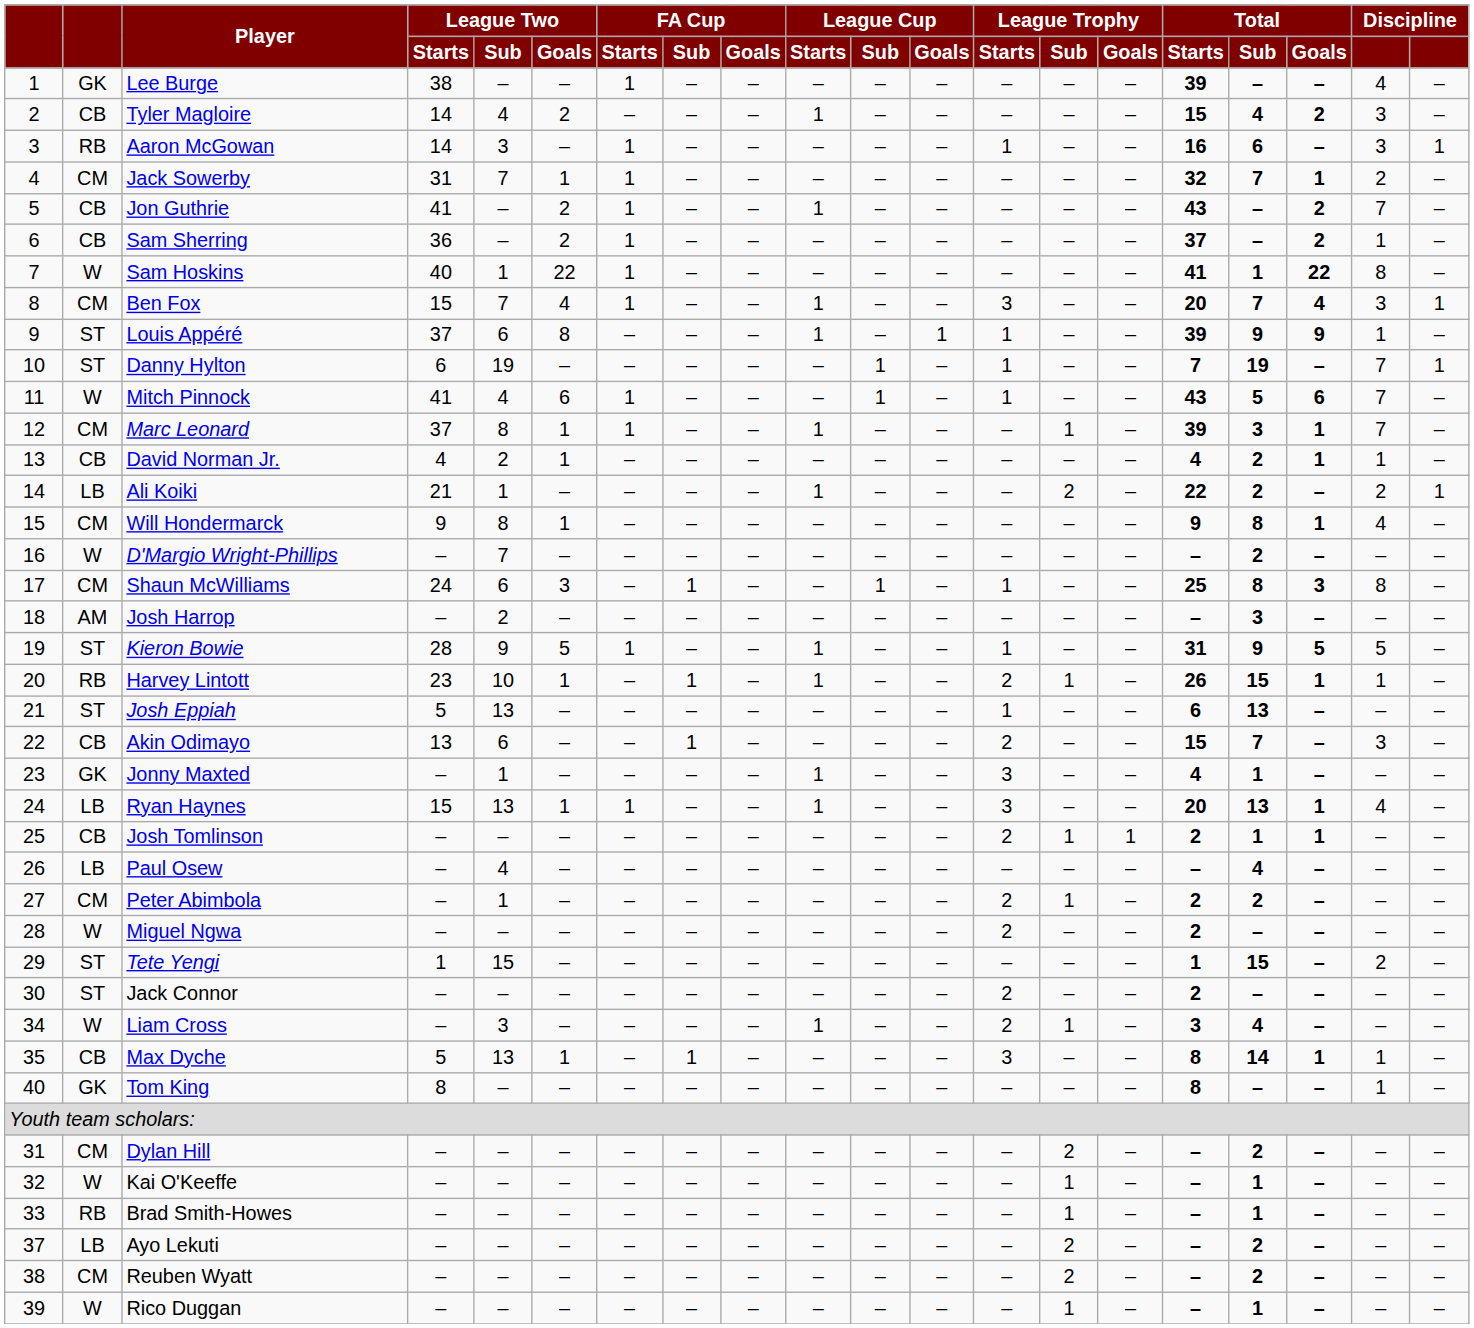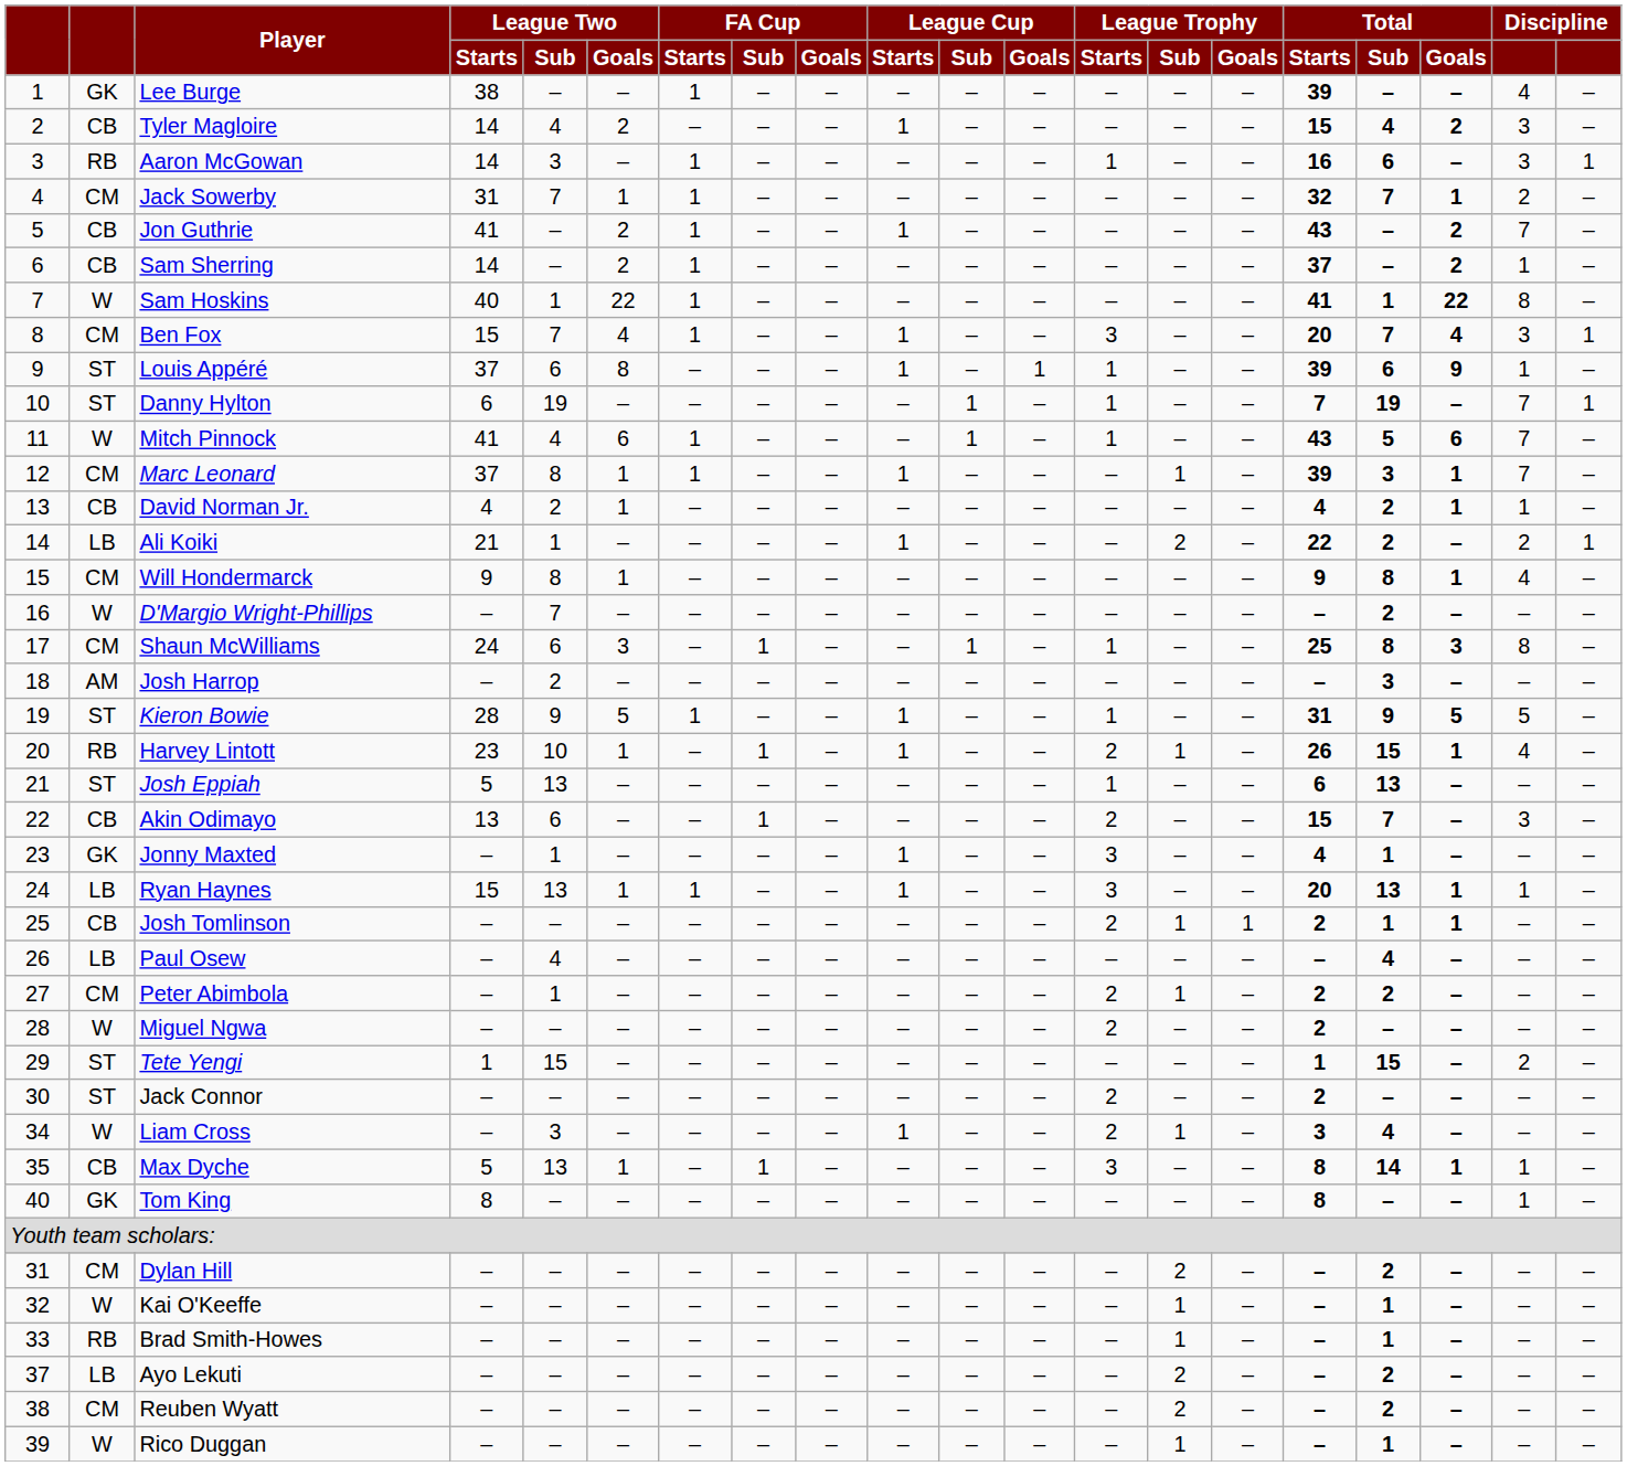 <table class="wikitable"  style="text-align:center; font-size:90%; width:84%;">
 <tr>
 <th rowspan="2" style="background:maroon; color:white;  width: 4%"></th>
 <th rowspan="2" style="background:maroon; color:white;  width: 4%"></th>
 <th rowspan="2" style="background:maroon; color:white; ">Player</th>
 <th colspan="3" style="background:maroon; color:white; ">League Two</th>
 <th colspan="3" style="background:maroon; color:white; ">FA Cup</th>
 <th colspan="3" style="background:maroon; color:white; ">League Cup</th>
 <th colspan="3" style="background:maroon; color:white; ">League Trophy</th>
 <th colspan="3" style="background:maroon; color:white; ">Total</th>
 <th colspan="2" style="background:maroon; color:white; ">Discipline</th>
 </tr>
 <tr>
 <th style="background:maroon; color:white;  width: 4%;">Starts</th>
 <th style="background:maroon; color:white;  width: 4%;">Sub</th>
 <th style="background:maroon; color:white;  width: 4%;">Goals</th>
 <th style="background:maroon; color:white;  width: 4%;">Starts</th>
 <th style="background:maroon; color:white;  width: 4%;">Sub</th>
 <th style="background:maroon; color:white;  width: 4%;">Goals</th>
 <th style="background:maroon; color:white;  width: 4%;">Starts</th>
 <th style="background:maroon; color:white;  width: 4%;">Sub</th>
 <th style="background:maroon; color:white;  width: 4%;">Goals</th>
 <th style="background:maroon; color:white;  width: 4%;">Starts</th>
 <th style="background:maroon; color:white;  width: 4%;">Sub</th>
 <th style="background:maroon; color:white;  width: 4%;">Goals</th>
 <th style="background:maroon; color:white;  width: 4%;">Starts</th>
 <th style="background:maroon; color:white;  width: 4%;">Sub</th>
 <th style="background:maroon; color:white;  width: 4%;">Goals</th>
 <th style="background:maroon; color:white;  width: 4%;"></th>
 <th style="background:maroon; color:white;  width: 4%;"></th>
 </tr>
 <tr>
 <td>1</td>
 <td>GK</td>
 <td style="text-align:left;"><a href='#'>Lee Burge</a></td>
 <td>38</td>
 <td>–</td>
 <td>–</td>
 <td>1</td>
 <td>–</td>
 <td>–</td>
 <td>–</td>
 <td>–</td>
 <td>–</td>
 <td>–</td>
 <td>–</td>
 <td>–</td>
 <td><strong>39</strong></td>
 <td><strong>–</strong></td>
 <td><strong>–</strong></td>
 <td>4</td>
 <td>–</td>
 </tr>
 <tr>
 <td>2</td>
 <td>CB</td>
 <td style="text-align:left;"><a href='#'>Tyler Magloire</a></td>
 <td>14</td>
 <td>4</td>
 <td>2</td>
 <td>–</td>
 <td>–</td>
 <td>–</td>
 <td>1</td>
 <td>–</td>
 <td>–</td>
 <td>–</td>
 <td>–</td>
 <td>–</td>
 <td><strong>15</strong></td>
 <td><strong>4</strong></td>
 <td><strong>2</strong></td>
 <td>3</td>
 <td>–</td>
 </tr>
 <tr>
 <td>3</td>
 <td>RB</td>
 <td style="text-align:left;"><a href='#'>Aaron McGowan</a></td>
 <td>14</td>
 <td>3</td>
 <td>–</td>
 <td>1</td>
 <td>–</td>
 <td>–</td>
 <td>–</td>
 <td>–</td>
 <td>–</td>
 <td>1</td>
 <td>–</td>
 <td>–</td>
 <td><strong>16</strong></td>
 <td><strong>6</strong></td>
 <td><strong>–</strong></td>
 <td>3</td>
 <td>1</td>
 </tr>
 <tr>
 <td>4</td>
 <td>CM</td>
 <td style="text-align:left;"><a href='#'>Jack Sowerby</a></td>
 <td>31</td>
 <td>7</td>
 <td>1</td>
 <td>1</td>
 <td>–</td>
 <td>–</td>
 <td>–</td>
 <td>–</td>
 <td>–</td>
 <td>–</td>
 <td>–</td>
 <td>–</td>
 <td><strong>32</strong></td>
 <td><strong>7</strong></td>
 <td><strong>1</strong></td>
 <td>2</td>
 <td>–</td>
 </tr>
 <tr>
 <td>5</td>
 <td>CB</td>
 <td style="text-align:left;"><a href='#'>Jon Guthrie</a></td>
 <td>41</td>
 <td>–</td>
 <td>2</td>
 <td>1</td>
 <td>–</td>
 <td>–</td>
 <td>1</td>
 <td>–</td>
 <td>–</td>
 <td>–</td>
 <td>–</td>
 <td>–</td>
 <td><strong>43</strong></td>
 <td><strong>–</strong></td>
 <td><strong>2</strong></td>
 <td>7</td>
 <td>–</td>
 </tr>
 <tr>
 <td>6</td>
 <td>CB</td>
 <td style="text-align:left;"><a href='#'>Sam Sherring</a></td>
-<td>36</td>
+<td>14</td>
 <td>–</td>
 <td>2</td>
 <td>1</td>
 <td>–</td>
 <td>–</td>
 <td>–</td>
 <td>–</td>
 <td>–</td>
 <td>–</td>
 <td>–</td>
 <td>–</td>
 <td><strong>37</strong></td>
 <td><strong>–</strong></td>
 <td><strong>2</strong></td>
 <td>1</td>
 <td>–</td>
 </tr>
 <tr>
 <td>7</td>
 <td>W</td>
 <td style="text-align:left;"><a href='#'>Sam Hoskins</a></td>
 <td>40</td>
 <td>1</td>
 <td>22</td>
 <td>1</td>
 <td>–</td>
 <td>–</td>
 <td>–</td>
 <td>–</td>
 <td>–</td>
 <td>–</td>
 <td>–</td>
 <td>–</td>
 <td><strong>41</strong></td>
 <td><strong>1</strong></td>
 <td><strong>22</strong></td>
 <td>8</td>
 <td>–</td>
 </tr>
 <tr>
 <td>8</td>
 <td>CM</td>
 <td style="text-align:left;"><a href='#'>Ben Fox</a></td>
 <td>15</td>
 <td>7</td>
 <td>4</td>
 <td>1</td>
 <td>–</td>
 <td>–</td>
 <td>1</td>
 <td>–</td>
 <td>–</td>
 <td>3</td>
 <td>–</td>
 <td>–</td>
 <td><strong>20</strong></td>
 <td><strong>7</strong></td>
 <td><strong>4</strong></td>
 <td>3</td>
 <td>1</td>
 </tr>
 <tr>
 <td>9</td>
 <td>ST</td>
 <td style="text-align:left;"><a href='#'>Louis Appéré</a></td>
 <td>37</td>
 <td>6</td>
 <td>8</td>
 <td>–</td>
 <td>–</td>
 <td>–</td>
 <td>1</td>
 <td>–</td>
 <td>1</td>
 <td>1</td>
 <td>–</td>
 <td>–</td>
 <td><strong>39</strong></td>
-<td><strong>9</strong></td>
+<td><strong>6</strong></td>
 <td><strong>9</strong></td>
 <td>1</td>
 <td>–</td>
 </tr>
 <tr>
 <td>10</td>
 <td>ST</td>
 <td style="text-align:left;"><a href='#'>Danny Hylton</a></td>
 <td>6</td>
 <td>19</td>
 <td>–</td>
 <td>–</td>
 <td>–</td>
 <td>–</td>
 <td>–</td>
 <td>1</td>
 <td>–</td>
 <td>1</td>
 <td>–</td>
 <td>–</td>
 <td><strong>7</strong></td>
 <td><strong>19</strong></td>
 <td><strong>–</strong></td>
 <td>7</td>
 <td>1</td>
 </tr>
 <tr>
 <td>11</td>
 <td>W</td>
 <td style="text-align:left;"><a href='#'>Mitch Pinnock</a></td>
 <td>41</td>
 <td>4</td>
 <td>6</td>
 <td>1</td>
 <td>–</td>
 <td>–</td>
 <td>–</td>
 <td>1</td>
 <td>–</td>
 <td>1</td>
 <td>–</td>
 <td>–</td>
 <td><strong>43</strong></td>
 <td><strong>5</strong></td>
 <td><strong>6</strong></td>
 <td>7</td>
 <td>–</td>
 </tr>
 <tr>
 <td>12</td>
 <td>CM</td>
 <td style="text-align:left;"><em><a href='#'>Marc Leonard</a></em></td>
 <td>37</td>
 <td>8</td>
 <td>1</td>
 <td>1</td>
 <td>–</td>
 <td>–</td>
 <td>1</td>
 <td>–</td>
 <td>–</td>
 <td>–</td>
 <td>1</td>
 <td>–</td>
 <td><strong>39</strong></td>
 <td><strong>3</strong></td>
 <td><strong>1</strong></td>
 <td>7</td>
 <td>–</td>
 </tr>
 <tr>
 <td>13</td>
 <td>CB</td>
 <td style="text-align:left;"><a href='#'>David Norman Jr.</a></td>
 <td>4</td>
 <td>2</td>
 <td>1</td>
 <td>–</td>
 <td>–</td>
 <td>–</td>
 <td>–</td>
 <td>–</td>
 <td>–</td>
 <td>–</td>
 <td>–</td>
 <td>–</td>
 <td><strong>4</strong></td>
 <td><strong>2</strong></td>
 <td><strong>1</strong></td>
 <td>1</td>
 <td>–</td>
 </tr>
 <tr>
 <td>14</td>
 <td>LB</td>
 <td style="text-align:left;"><a href='#'>Ali Koiki</a></td>
 <td>21</td>
 <td>1</td>
 <td>–</td>
 <td>–</td>
 <td>–</td>
 <td>–</td>
 <td>1</td>
 <td>–</td>
 <td>–</td>
 <td>–</td>
 <td>2</td>
 <td>–</td>
 <td><strong>22</strong></td>
 <td><strong>2</strong></td>
 <td><strong>–</strong></td>
 <td>2</td>
 <td>1</td>
 </tr>
 <tr>
 <td>15</td>
 <td>CM</td>
 <td style="text-align:left;"><a href='#'>Will Hondermarck</a></td>
 <td>9</td>
 <td>8</td>
 <td>1</td>
 <td>–</td>
 <td>–</td>
 <td>–</td>
 <td>–</td>
 <td>–</td>
 <td>–</td>
 <td>–</td>
 <td>–</td>
 <td>–</td>
 <td><strong>9</strong></td>
 <td><strong>8</strong></td>
 <td><strong>1</strong></td>
 <td>4</td>
 <td>–</td>
 </tr>
 <tr>
 <td>16</td>
 <td>W</td>
 <td style="text-align:left;"><em><a href='#'>D'Margio Wright-Phillips</a></em></td>
 <td>–</td>
 <td>7</td>
 <td>–</td>
 <td>–</td>
 <td>–</td>
 <td>–</td>
 <td>–</td>
 <td>–</td>
 <td>–</td>
 <td>–</td>
 <td>–</td>
 <td>–</td>
 <td><strong>–</strong></td>
 <td><strong>2</strong></td>
 <td><strong>–</strong></td>
 <td>–</td>
 <td>–</td>
 </tr>
 <tr>
 <td>17</td>
 <td>CM</td>
 <td style="text-align:left;"><a href='#'>Shaun McWilliams</a></td>
 <td>24</td>
 <td>6</td>
 <td>3</td>
 <td>–</td>
 <td>1</td>
 <td>–</td>
 <td>–</td>
 <td>1</td>
 <td>–</td>
 <td>1</td>
 <td>–</td>
 <td>–</td>
 <td><strong>25</strong></td>
 <td><strong>8</strong></td>
 <td><strong>3</strong></td>
 <td>8</td>
 <td>–</td>
 </tr>
 <tr>
 <td>18</td>
 <td>AM</td>
 <td style="text-align:left;"><a href='#'>Josh Harrop</a></td>
 <td>–</td>
 <td>2</td>
 <td>–</td>
 <td>–</td>
 <td>–</td>
 <td>–</td>
 <td>–</td>
 <td>–</td>
 <td>–</td>
 <td>–</td>
 <td>–</td>
 <td>–</td>
 <td><strong>–</strong></td>
 <td><strong>3</strong></td>
 <td><strong>–</strong></td>
 <td>–</td>
 <td>–</td>
 </tr>
 <tr>
 <td>19</td>
 <td>ST</td>
 <td style="text-align:left;"><em><a href='#'>Kieron Bowie</a></em></td>
 <td>28</td>
 <td>9</td>
 <td>5</td>
 <td>1</td>
 <td>–</td>
 <td>–</td>
 <td>1</td>
 <td>–</td>
 <td>–</td>
 <td>1</td>
 <td>–</td>
 <td>–</td>
 <td><strong>31</strong></td>
 <td><strong>9</strong></td>
 <td><strong>5</strong></td>
 <td>5</td>
 <td>–</td>
 </tr>
 <tr>
 <td>20</td>
 <td>RB</td>
 <td style="text-align:left;"><a href='#'>Harvey Lintott</a></td>
 <td>23</td>
 <td>10</td>
 <td>1</td>
 <td>–</td>
 <td>1</td>
 <td>–</td>
 <td>1</td>
 <td>–</td>
 <td>–</td>
 <td>2</td>
 <td>1</td>
 <td>–</td>
 <td><strong>26</strong></td>
 <td><strong>15</strong></td>
 <td><strong>1</strong></td>
-<td>1</td>
+<td>4</td>
 <td>–</td>
 </tr>
 <tr>
 <td>21</td>
 <td>ST</td>
 <td style="text-align:left;"><em><a href='#'>Josh Eppiah</a></em></td>
 <td>5</td>
 <td>13</td>
 <td>–</td>
 <td>–</td>
 <td>–</td>
 <td>–</td>
 <td>–</td>
 <td>–</td>
 <td>–</td>
 <td>1</td>
 <td>–</td>
 <td>–</td>
 <td><strong>6</strong></td>
 <td><strong>13</strong></td>
 <td><strong>–</strong></td>
 <td>–</td>
 <td>–</td>
 </tr>
 <tr>
 <td>22</td>
 <td>CB</td>
 <td style="text-align:left;"><a href='#'>Akin Odimayo</a></td>
 <td>13</td>
 <td>6</td>
 <td>–</td>
 <td>–</td>
 <td>1</td>
 <td>–</td>
 <td>–</td>
 <td>–</td>
 <td>–</td>
 <td>2</td>
 <td>–</td>
 <td>–</td>
 <td><strong>15</strong></td>
 <td><strong>7</strong></td>
 <td><strong>–</strong></td>
 <td>3</td>
 <td>–</td>
 </tr>
 <tr>
 <td>23</td>
 <td>GK</td>
 <td style="text-align:left;"><a href='#'>Jonny Maxted</a></td>
 <td>–</td>
 <td>1</td>
 <td>–</td>
 <td>–</td>
 <td>–</td>
 <td>–</td>
 <td>1</td>
 <td>–</td>
 <td>–</td>
 <td>3</td>
 <td>–</td>
 <td>–</td>
 <td><strong>4</strong></td>
 <td><strong>1</strong></td>
 <td><strong>–</strong></td>
 <td>–</td>
 <td>–</td>
 </tr>
 <tr>
 <td>24</td>
 <td>LB</td>
 <td style="text-align:left;"><a href='#'>Ryan Haynes</a></td>
 <td>15</td>
 <td>13</td>
 <td>1</td>
 <td>1</td>
 <td>–</td>
 <td>–</td>
 <td>1</td>
 <td>–</td>
 <td>–</td>
 <td>3</td>
 <td>–</td>
 <td>–</td>
 <td><strong>20</strong></td>
 <td><strong>13</strong></td>
 <td><strong>1</strong></td>
-<td>4</td>
+<td>1</td>
 <td>–</td>
 </tr>
 <tr>
 <td>25</td>
 <td>CB</td>
 <td style="text-align:left;"><a href='#'>Josh Tomlinson</a></td>
 <td>–</td>
 <td>–</td>
 <td>–</td>
 <td>–</td>
 <td>–</td>
 <td>–</td>
 <td>–</td>
 <td>–</td>
 <td>–</td>
 <td>2</td>
 <td>1</td>
 <td>1</td>
 <td><strong>2</strong></td>
 <td><strong>1</strong></td>
 <td><strong>1</strong></td>
 <td>–</td>
 <td>–</td>
 </tr>
 <tr>
 <td>26</td>
 <td>LB</td>
 <td style="text-align:left;"><a href='#'>Paul Osew</a></td>
 <td>–</td>
 <td>4</td>
 <td>–</td>
 <td>–</td>
 <td>–</td>
 <td>–</td>
 <td>–</td>
 <td>–</td>
 <td>–</td>
 <td>–</td>
 <td>–</td>
 <td>–</td>
 <td><strong>–</strong></td>
 <td><strong>4</strong></td>
 <td><strong>–</strong></td>
 <td>–</td>
 <td>–</td>
 </tr>
 <tr>
 <td>27</td>
 <td>CM</td>
 <td style="text-align:left;"><a href='#'>Peter Abimbola</a></td>
 <td>–</td>
 <td>1</td>
 <td>–</td>
 <td>–</td>
 <td>–</td>
 <td>–</td>
 <td>–</td>
 <td>–</td>
 <td>–</td>
 <td>2</td>
 <td>1</td>
 <td>–</td>
 <td><strong>2</strong></td>
 <td><strong>2</strong></td>
 <td><strong>–</strong></td>
 <td>–</td>
 <td>–</td>
 </tr>
 <tr>
 <td>28</td>
 <td>W</td>
 <td style="text-align:left;"><a href='#'>Miguel Ngwa</a></td>
 <td>–</td>
 <td>–</td>
 <td>–</td>
 <td>–</td>
 <td>–</td>
 <td>–</td>
 <td>–</td>
 <td>–</td>
 <td>–</td>
 <td>2</td>
 <td>–</td>
 <td>–</td>
 <td><strong>2</strong></td>
 <td><strong>–</strong></td>
 <td><strong>–</strong></td>
 <td>–</td>
 <td>–</td>
 </tr>
 <tr>
 <td>29</td>
 <td>ST</td>
 <td style="text-align:left;"><em><a href='#'>Tete Yengi</a></em></td>
 <td>1</td>
 <td>15</td>
 <td>–</td>
 <td>–</td>
 <td>–</td>
 <td>–</td>
 <td>–</td>
 <td>–</td>
 <td>–</td>
 <td>–</td>
 <td>–</td>
 <td>–</td>
 <td><strong>1</strong></td>
 <td><strong>15</strong></td>
 <td><strong>–</strong></td>
 <td>2</td>
 <td>–</td>
 </tr>
 <tr>
 <td>30</td>
 <td>ST</td>
 <td style="text-align:left;">Jack Connor</td>
 <td>–</td>
 <td>–</td>
 <td>–</td>
 <td>–</td>
 <td>–</td>
 <td>–</td>
 <td>–</td>
 <td>–</td>
 <td>–</td>
 <td>2</td>
 <td>–</td>
 <td>–</td>
 <td><strong>2</strong></td>
 <td><strong>–</strong></td>
 <td><strong>–</strong></td>
 <td>–</td>
 <td>–</td>
 </tr>
 <tr>
 <td>34</td>
 <td>W</td>
 <td style="text-align:left;"><a href='#'>Liam Cross</a></td>
 <td>–</td>
 <td>3</td>
 <td>–</td>
 <td>–</td>
 <td>–</td>
 <td>–</td>
 <td>1</td>
 <td>–</td>
 <td>–</td>
 <td>2</td>
 <td>1</td>
 <td>–</td>
 <td><strong>3</strong></td>
 <td><strong>4</strong></td>
 <td><strong>–</strong></td>
 <td>–</td>
 <td>–</td>
 </tr>
 <tr>
 <td>35</td>
 <td>CB</td>
 <td style="text-align:left;"><a href='#'>Max Dyche</a></td>
 <td>5</td>
 <td>13</td>
 <td>1</td>
 <td>–</td>
 <td>1</td>
 <td>–</td>
 <td>–</td>
 <td>–</td>
 <td>–</td>
 <td>3</td>
 <td>–</td>
 <td>–</td>
 <td><strong>8</strong></td>
 <td><strong>14</strong></td>
 <td><strong>1</strong></td>
 <td>1</td>
 <td>–</td>
 </tr>
 <tr>
 <td>40</td>
 <td>GK</td>
 <td style="text-align:left;"><a href='#'>Tom King</a></td>
 <td>8</td>
 <td>–</td>
 <td>–</td>
 <td>–</td>
 <td>–</td>
 <td>–</td>
 <td>–</td>
 <td>–</td>
 <td>–</td>
 <td>–</td>
 <td>–</td>
 <td>–</td>
 <td><strong>8</strong></td>
 <td><strong>–</strong></td>
 <td><strong>–</strong></td>
 <td>1</td>
 <td>–</td>
 </tr>
 <tr>
 <td colspan="23" style="background:#dcdcdc; text-align:left;"><em>Youth team scholars:</em></td>
 </tr>
 <tr>
 <td>31</td>
 <td>CM</td>
 <td style="text-align:left;"><a href='#'>Dylan Hill</a></td>
 <td>–</td>
 <td>–</td>
 <td>–</td>
 <td>–</td>
 <td>–</td>
 <td>–</td>
 <td>–</td>
 <td>–</td>
 <td>–</td>
 <td>–</td>
 <td>2</td>
 <td>–</td>
 <td><strong>–</strong></td>
 <td><strong>2</strong></td>
 <td><strong>–</strong></td>
 <td>–</td>
 <td>–</td>
 </tr>
 <tr>
 <td>32</td>
 <td>W</td>
 <td style="text-align:left;">Kai O'Keeffe</td>
 <td>–</td>
 <td>–</td>
 <td>–</td>
 <td>–</td>
 <td>–</td>
 <td>–</td>
 <td>–</td>
 <td>–</td>
 <td>–</td>
 <td>–</td>
 <td>1</td>
 <td>–</td>
 <td><strong>–</strong></td>
 <td><strong>1</strong></td>
 <td><strong>–</strong></td>
 <td>–</td>
 <td>–</td>
 </tr>
 <tr>
 <td>33</td>
 <td>RB</td>
 <td style="text-align:left;">Brad Smith-Howes</td>
 <td>–</td>
 <td>–</td>
 <td>–</td>
 <td>–</td>
 <td>–</td>
 <td>–</td>
 <td>–</td>
 <td>–</td>
 <td>–</td>
 <td>–</td>
 <td>1</td>
 <td>–</td>
 <td><strong>–</strong></td>
 <td><strong>1</strong></td>
 <td><strong>–</strong></td>
 <td>–</td>
 <td>–</td>
 </tr>
 <tr>
 <td>37</td>
 <td>LB</td>
 <td style="text-align:left;">Ayo Lekuti</td>
 <td>–</td>
 <td>–</td>
 <td>–</td>
 <td>–</td>
 <td>–</td>
 <td>–</td>
 <td>–</td>
 <td>–</td>
 <td>–</td>
 <td>–</td>
 <td>2</td>
 <td>–</td>
 <td><strong>–</strong></td>
 <td><strong>2</strong></td>
 <td><strong>–</strong></td>
 <td>–</td>
 <td>–</td>
 </tr>
 <tr>
 <td>38</td>
 <td>CM</td>
 <td style="text-align:left;">Reuben Wyatt</td>
 <td>–</td>
 <td>–</td>
 <td>–</td>
 <td>–</td>
 <td>–</td>
 <td>–</td>
 <td>–</td>
 <td>–</td>
 <td>–</td>
 <td>–</td>
 <td>2</td>
 <td>–</td>
 <td><strong>–</strong></td>
 <td><strong>2</strong></td>
 <td><strong>–</strong></td>
 <td>–</td>
 <td>–</td>
 </tr>
 <tr>
 <td>39</td>
 <td>W</td>
 <td style="text-align:left;">Rico Duggan</td>
 <td>–</td>
 <td>–</td>
 <td>–</td>
 <td>–</td>
 <td>–</td>
 <td>–</td>
 <td>–</td>
 <td>–</td>
 <td>–</td>
 <td>–</td>
 <td>1</td>
 <td>–</td>
 <td><strong>–</strong></td>
 <td><strong>1</strong></td>
 <td><strong>–</strong></td>
 <td>–</td>
 <td>–</td>
 </tr>
 </table>
